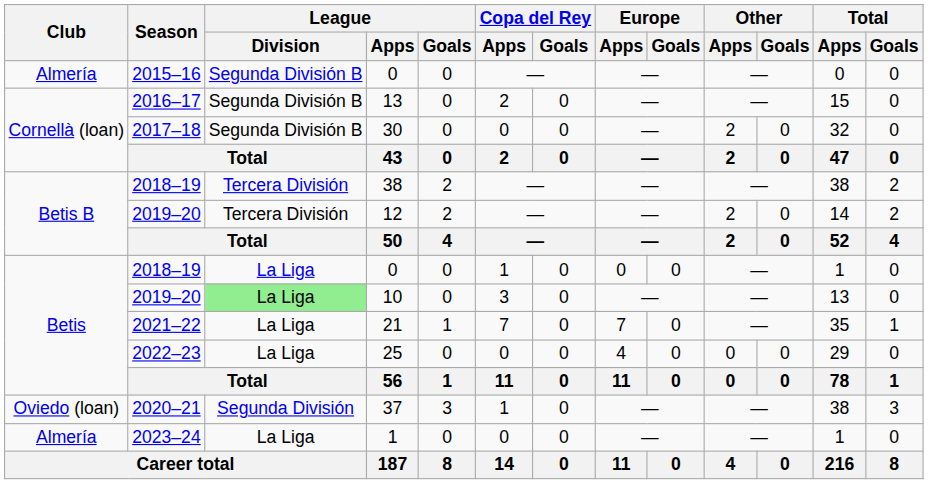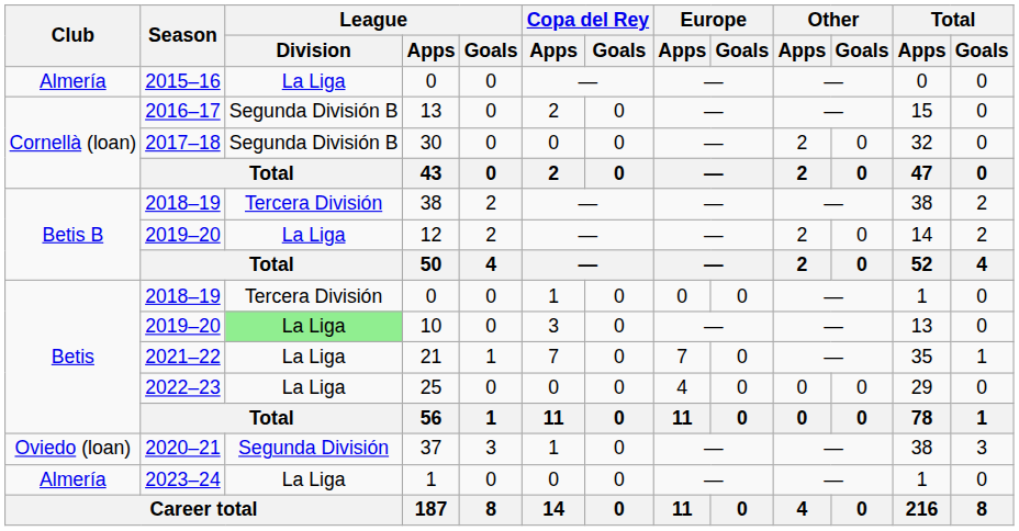 <table class="wikitable" style="text-align:center">
 <tr>
 <th rowspan="2">Club</th>
 <th rowspan="2">Season</th>
 <th colspan="3">League</th>
 <th colspan="2"><a href='#'>Copa del Rey</a></th>
 <th colspan="2">Europe</th>
 <th colspan="2">Other</th>
 <th colspan="2">Total</th>
 </tr>
 <tr>
 <th>Division</th>
 <th>Apps</th>
 <th>Goals</th>
 <th>Apps</th>
 <th>Goals</th>
 <th>Apps</th>
 <th>Goals</th>
 <th>Apps</th>
 <th>Goals</th>
 <th>Apps</th>
 <th>Goals</th>
 </tr>
 <tr>
 <td><a href='#'>Almería</a></td>
 <td><a href='#'>2015–16</a></td>
-<td><a href='#'>Segunda División B</a></td>
+<td><a href='#'>La Liga</a></td>
 <td>0</td>
 <td>0</td>
 <td colspan="2">—</td>
 <td colspan="2">—</td>
 <td colspan="2">—</td>
 <td>0</td>
 <td>0</td>
 </tr>
 <tr>
 <td rowspan="3"><a href='#'>Cornellà</a> (loan)</td>
 <td><a href='#'>2016–17</a></td>
 <td>Segunda División B</td>
 <td>13</td>
 <td>0</td>
 <td>2</td>
 <td>0</td>
 <td colspan="2">—</td>
 <td colspan="2">—</td>
 <td>15</td>
 <td>0</td>
 </tr>
 <tr>
 <td><a href='#'>2017–18</a></td>
 <td>Segunda División B</td>
 <td>30</td>
 <td>0</td>
 <td>0</td>
 <td>0</td>
 <td colspan="2">—</td>
 <td>2</td>
 <td>0</td>
 <td>32</td>
 <td>0</td>
 </tr>
 <tr>
 <th colspan="2">Total</th>
 <th>43</th>
 <th>0</th>
 <th>2</th>
 <th>0</th>
 <th colspan="2">—</th>
 <th>2</th>
 <th>0</th>
 <th>47</th>
 <th>0</th>
 </tr>
 <tr>
 <td rowspan="3"><a href='#'>Betis B</a></td>
 <td><a href='#'>2018–19</a></td>
 <td><a href='#'>Tercera División</a></td>
 <td>38</td>
 <td>2</td>
 <td colspan="2">—</td>
 <td colspan="2">—</td>
 <td colspan="2">—</td>
 <td>38</td>
 <td>2</td>
 </tr>
 <tr>
 <td><a href='#'>2019–20</a></td>
-<td>Tercera División</td>
+<td><a href='#'>La Liga</a></td>
 <td>12</td>
 <td>2</td>
 <td colspan="2">—</td>
 <td colspan="2">—</td>
 <td>2</td>
 <td>0</td>
 <td>14</td>
 <td>2</td>
 </tr>
 <tr>
 <th colspan="2">Total</th>
 <th>50</th>
 <th>4</th>
 <th colspan="2">—</th>
 <th colspan="2">—</th>
 <th>2</th>
 <th>0</th>
 <th>52</th>
 <th>4</th>
 </tr>
 <tr>
 <td rowspan="5"><a href='#'>Betis</a></td>
 <td><a href='#'>2018–19</a></td>
-<td><a href='#'>La Liga</a></td>
+<td>Tercera División</td>
 <td>0</td>
 <td>0</td>
 <td>1</td>
 <td>0</td>
 <td>0</td>
 <td>0</td>
 <td colspan="2">—</td>
 <td>1</td>
 <td>0</td>
 </tr>
 <tr>
 <td><a href='#'>2019–20</a></td>
 <td style="background: lightgreen;">La Liga</td>
 <td>10</td>
 <td>0</td>
 <td>3</td>
 <td>0</td>
 <td colspan="2">—</td>
 <td colspan="2">—</td>
 <td>13</td>
 <td>0</td>
 </tr>
 <tr>
 <td><a href='#'>2021–22</a></td>
 <td>La Liga</td>
 <td>21</td>
 <td>1</td>
 <td>7</td>
 <td>0</td>
 <td>7</td>
 <td>0</td>
 <td colspan="2">—</td>
 <td>35</td>
 <td>1</td>
 </tr>
 <tr>
 <td><a href='#'>2022–23</a></td>
 <td>La Liga</td>
 <td>25</td>
 <td>0</td>
 <td>0</td>
 <td>0</td>
 <td>4</td>
 <td>0</td>
 <td>0</td>
 <td>0</td>
 <td>29</td>
 <td>0</td>
 </tr>
 <tr>
 <th colspan="2">Total</th>
 <th>56</th>
 <th>1</th>
 <th>11</th>
 <th>0</th>
 <th>11</th>
 <th>0</th>
 <th>0</th>
 <th>0</th>
 <th>78</th>
 <th>1</th>
 </tr>
 <tr>
 <td><a href='#'>Oviedo</a> (loan)</td>
 <td><a href='#'>2020–21</a></td>
 <td><a href='#'>Segunda División</a></td>
 <td>37</td>
 <td>3</td>
 <td>1</td>
 <td>0</td>
 <td colspan="2">—</td>
 <td colspan="2">—</td>
 <td>38</td>
 <td>3</td>
 </tr>
 <tr>
 <td><a href='#'>Almería</a></td>
 <td><a href='#'>2023–24</a></td>
 <td>La Liga</td>
 <td>1</td>
 <td>0</td>
 <td>0</td>
 <td>0</td>
 <td colspan="2">—</td>
 <td colspan="2">—</td>
 <td>1</td>
 <td>0</td>
 </tr>
 <tr>
 <th colspan="3">Career total</th>
 <th>187</th>
 <th>8</th>
 <th>14</th>
 <th>0</th>
 <th>11</th>
 <th>0</th>
 <th>4</th>
 <th>0</th>
 <th>216</th>
 <th>8</th>
 </tr>
 </table>
